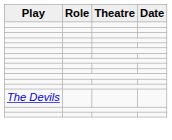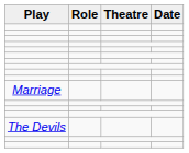 <table class=wikitable align="center">
 <tr>
 <th style="background:#efefef;">Play</th>
 <th style="background:#efefef;">Role</th>
 <th style="background:#efefef;">Theatre</th>
 <th style="background:#efefef;">Date</th>
 </tr>
 <tr>
 <td></td>
 <td></td>
 <td></td>
 <td></td>
 </tr>
 <tr>
 <td></td>
 <td></td>
 <td></td>
 <td></td>
 </tr>
 <tr>
 <td></td>
 <td></td>
 <td></td>
 <td></td>
 </tr>
 <tr>
 <td></td>
 <td></td>
 </tr>
 <tr>
 <td></td>
 <td></td>
 <td></td>
 <td></td>
 </tr>
 <tr>
 <td></td>
 <td></td>
 </tr>
 <tr>
 <td></td>
 <td></td>
 <td></td>
 <td></td>
 </tr>
 <tr>
 <td></td>
 </tr>
 <tr>
 <td></td>
 <td></td>
 <td></td>
 <td></td>
 </tr>
 <tr>
 <td></td>
 <td></td>
 <td></td>
 <td></td>
 </tr>
 <tr>
+<td style="text-align:center;"><em><a href='#'>Marriage</a></em></td>
+<td></td>
+<td></td>
+<td></td>
+</tr>
+<tr>
 <td></td>
 </tr>
 <tr>
 <td></td>
 <td></td>
 <td></td>
 <td></td>
 </tr>
 <tr>
 <td></td>
 </tr>
 <tr>
 <td style="text-align:center;"><em><a href='#'>The Devils</a></em></td>
 <td></td>
 <td></td>
 <td></td>
 </tr>
 <tr>
 <td></td>
 </tr>
 <tr>
 <td></td>
 <td></td>
 <td></td>
 <td></td>
 </tr>
 </table>
